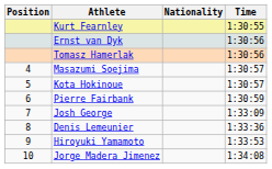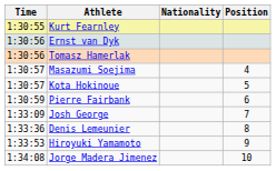 <table class="wikitable sortable">
 <tr>
-<th>Position</th>
+<th>Time</th>
 <th>Athlete</th>
 <th>Nationality</th>
-<th>Time</th>
+<th>Position</th>
 </tr>
 <tr bgcolor="#F7F6A8">
-<td align=center></td>
+<td>1:30:55</td>
 <td><a href='#'>Kurt Fearnley</a></td>
 <td></td>
-<td>1:30:55</td>
+<td align=center></td>
 </tr>
 <tr bgcolor="#DCE5E5">
-<td align=center></td>
+<td>1:30:56</td>
 <td><a href='#'>Ernst van Dyk</a></td>
 <td></td>
-<td>1:30:56</td>
+<td align=center></td>
 </tr>
 <tr bgcolor="#FFDAB9">
-<td align=center></td>
+<td>1:30:56</td>
 <td><a href='#'>Tomasz Hamerlak</a></td>
 <td></td>
-<td>1:30:56</td>
+<td align=center></td>
 </tr>
 <tr>
-<td align=center>4</td>
+<td>1:30:57</td>
 <td><a href='#'>Masazumi Soejima</a></td>
 <td></td>
-<td>1:30:57</td>
+<td align=center>4</td>
 </tr>
 <tr>
-<td align=center>5</td>
+<td>1:30:57</td>
 <td><a href='#'>Kota Hokinoue</a></td>
 <td></td>
-<td>1:30:57</td>
+<td align=center>5</td>
 </tr>
 <tr>
-<td align=center>6</td>
+<td>1:30:59</td>
 <td><a href='#'>Pierre Fairbank</a></td>
 <td></td>
-<td>1:30:59</td>
+<td align=center>6</td>
 </tr>
 <tr>
-<td align=center>7</td>
+<td>1:33:09</td>
 <td><a href='#'>Josh George</a></td>
 <td></td>
-<td>1:33:09</td>
+<td align=center>7</td>
 </tr>
 <tr>
-<td align=center>8</td>
+<td>1:33:36</td>
 <td><a href='#'>Denis Lemeunier</a></td>
 <td></td>
-<td>1:33:36</td>
+<td align=center>8</td>
 </tr>
 <tr>
-<td align=center>9</td>
+<td>1:33:53</td>
 <td><a href='#'>Hiroyuki Yamamoto</a></td>
 <td></td>
-<td>1:33:53</td>
+<td align=center>9</td>
 </tr>
 <tr>
-<td align=center>10</td>
+<td>1:34:08</td>
 <td><a href='#'>Jorge Madera Jimenez</a></td>
 <td></td>
-<td>1:34:08</td>
+<td align=center>10</td>
 </tr>
 </table>
